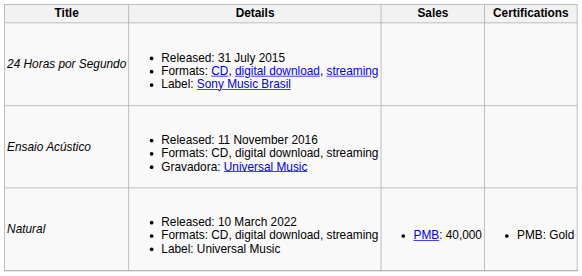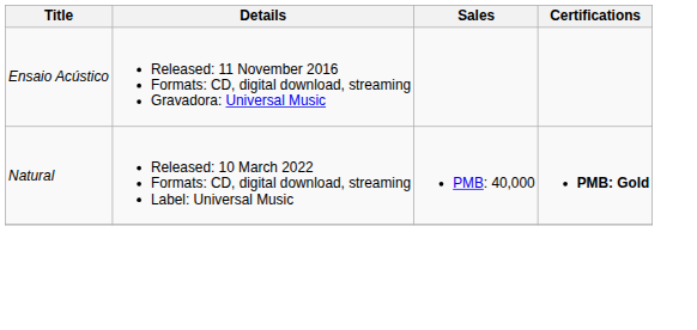 <table class="wikitable">
 <tr>
 <th>Title</th>
 <th>Details</th>
 <th>Sales</th>
 <th>Certifications</th>
-</tr>
-<tr>
-<td><em>24 Horas por Segundo</em></td>
-<td><br><ul><li>Released: 31 July 2015</li><li>Formats: <a href='#'>CD</a>, <a href='#'>digital download</a>, <a href='#'>streaming</a></li><li>Label: <a href='#'>Sony Music Brasil</a></li></ul></td>
-<td></td>
-<td></td>
 </tr>
 <tr>
 <td><em>Ensaio Acústico</em></td>
 <td><br><ul><li>Released: 11 November 2016</li><li>Formats: CD, digital download, streaming</li><li>Gravadora: <a href='#'>Universal Music</a></li></ul></td>
 <td></td>
 <td></td>
 </tr>
 <tr>
 <td><em>Natural</em></td>
 <td><br><ul><li>Released: 10 March 2022</li><li>Formats: CD, digital download, streaming</li><li>Label: Universal Music</li></ul></td>
 <td><br><ul><li><a href='#'>PMB</a>: 40,000</li></ul></td>
-<td><br><ul><li>PMB: Gold</li></ul></td>
+<td><strong><br><ul><li>PMB: Gold</li></ul></strong></td>
 </tr>
 <tr>
 </tr>
 </table>
